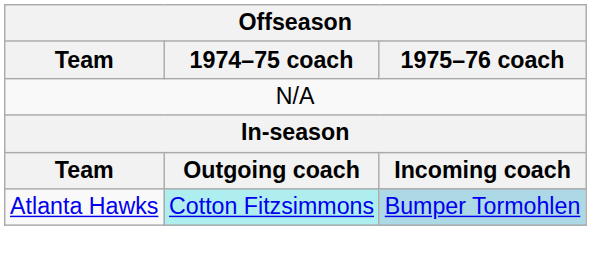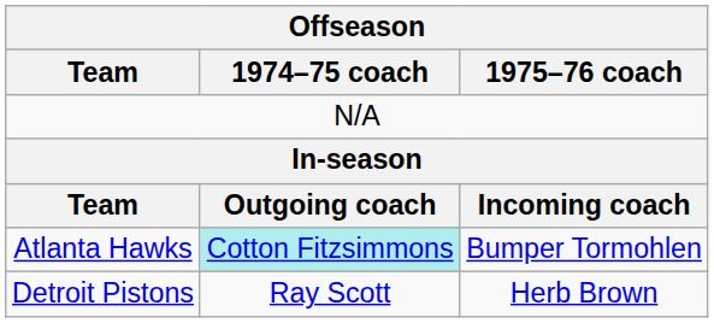 <table class="wikitable" border="1" style="text-align: center">
 <tr>
 <th colspan="3">Offseason</th>
 </tr>
 <tr>
 <th>Team</th>
 <th>1974–75 coach</th>
 <th>1975–76 coach</th>
 </tr>
 <tr>
 <td colspan="3">N/A</td>
 </tr>
 <tr>
 <th colspan="3">In-season</th>
 </tr>
 <tr>
 <th>Team</th>
 <th>Outgoing coach</th>
 <th>Incoming coach</th>
 </tr>
 <tr>
 <td><a href='#'>Atlanta Hawks</a></td>
 <td style="background: paleturquoise;"><a href='#'>Cotton Fitzsimmons</a></td>
-<td style="background: lightblue;"><a href='#'>Bumper Tormohlen</a></td>
+<td><a href='#'>Bumper Tormohlen</a></td>
+</tr>
+<tr>
+<td><a href='#'>Detroit Pistons</a></td>
+<td><a href='#'>Ray Scott</a></td>
+<td><a href='#'>Herb Brown</a></td>
 </tr>
 </table>
